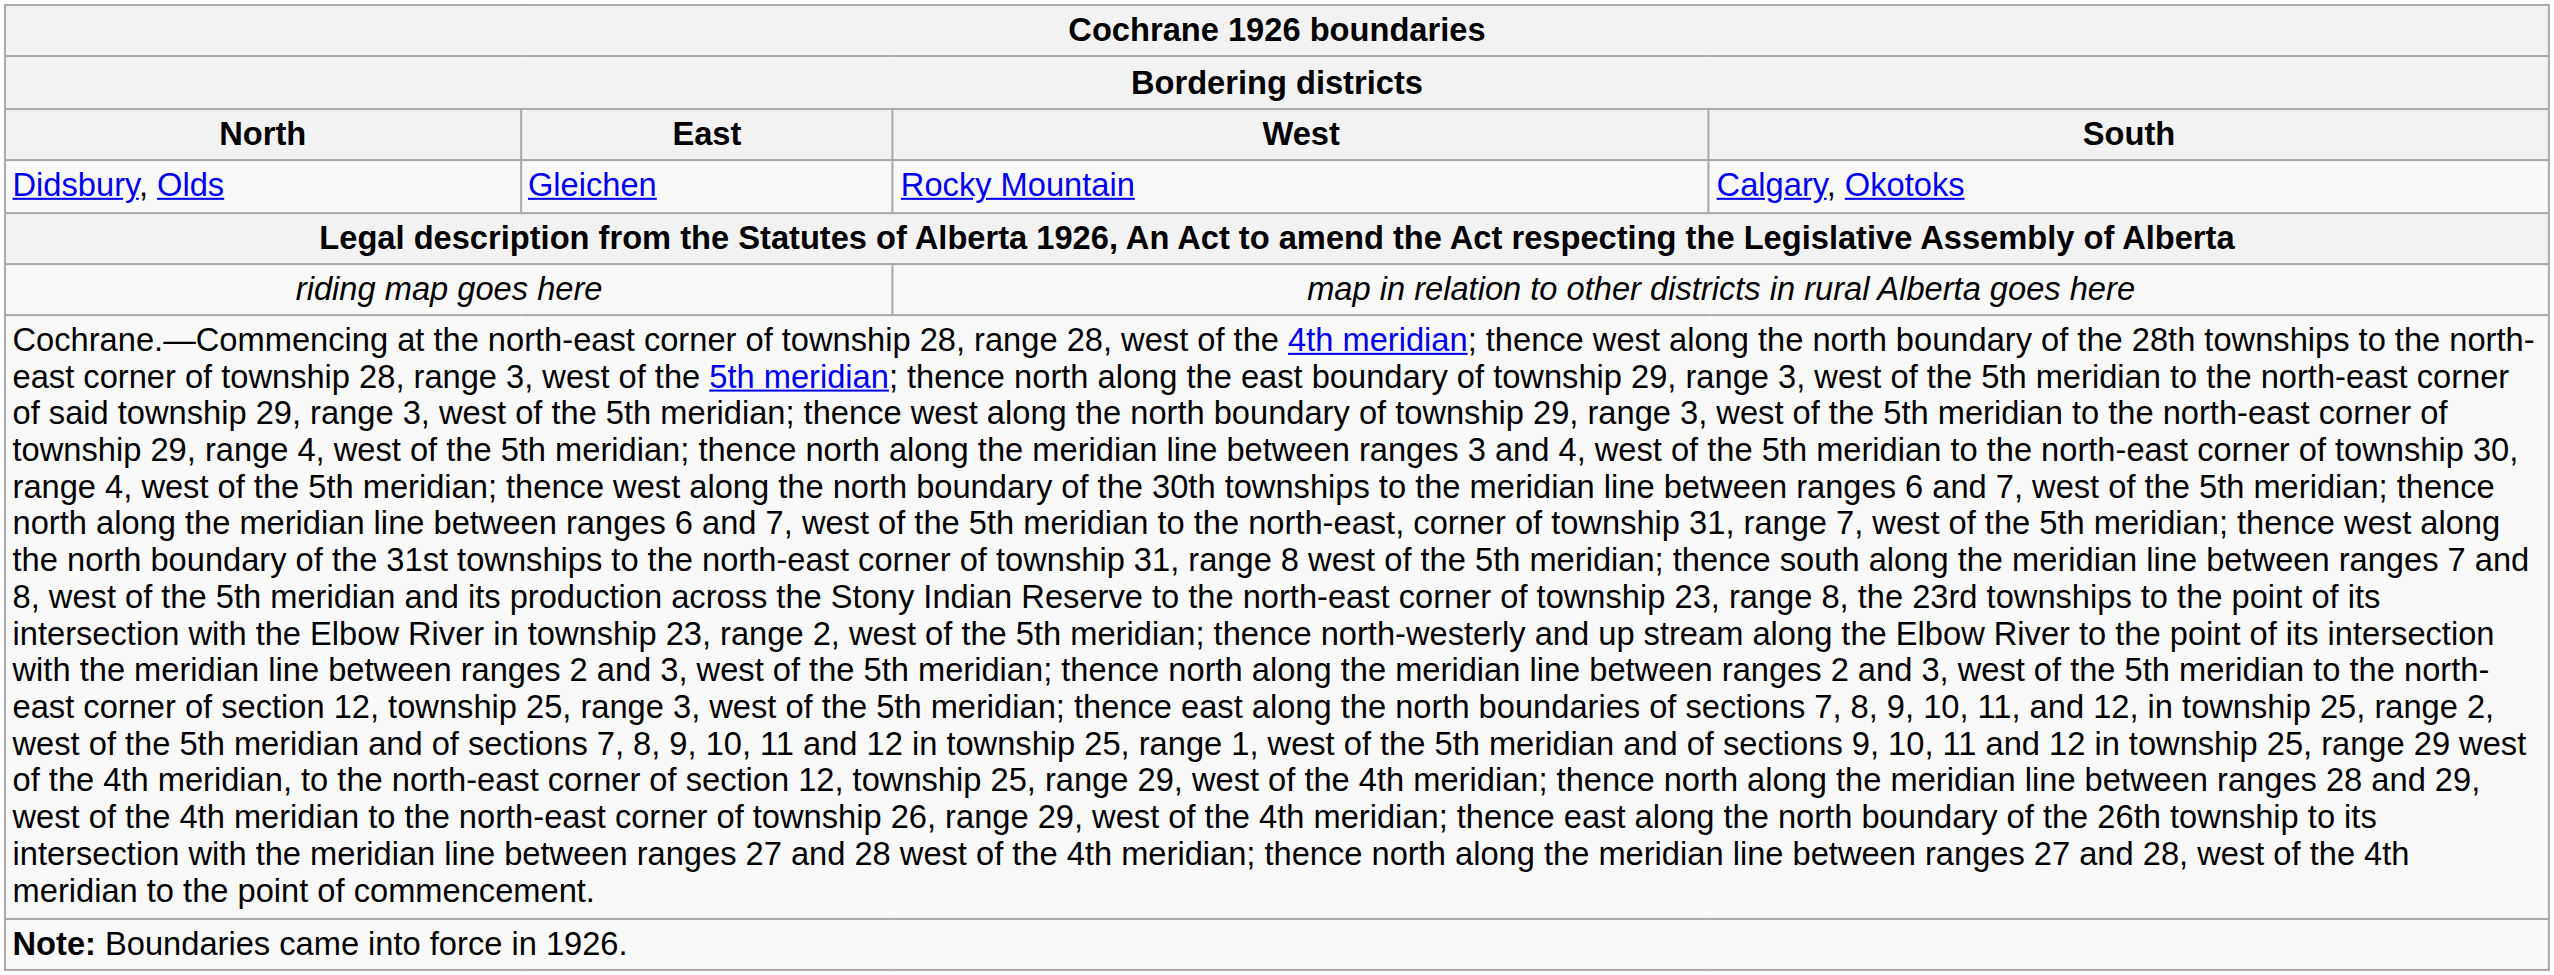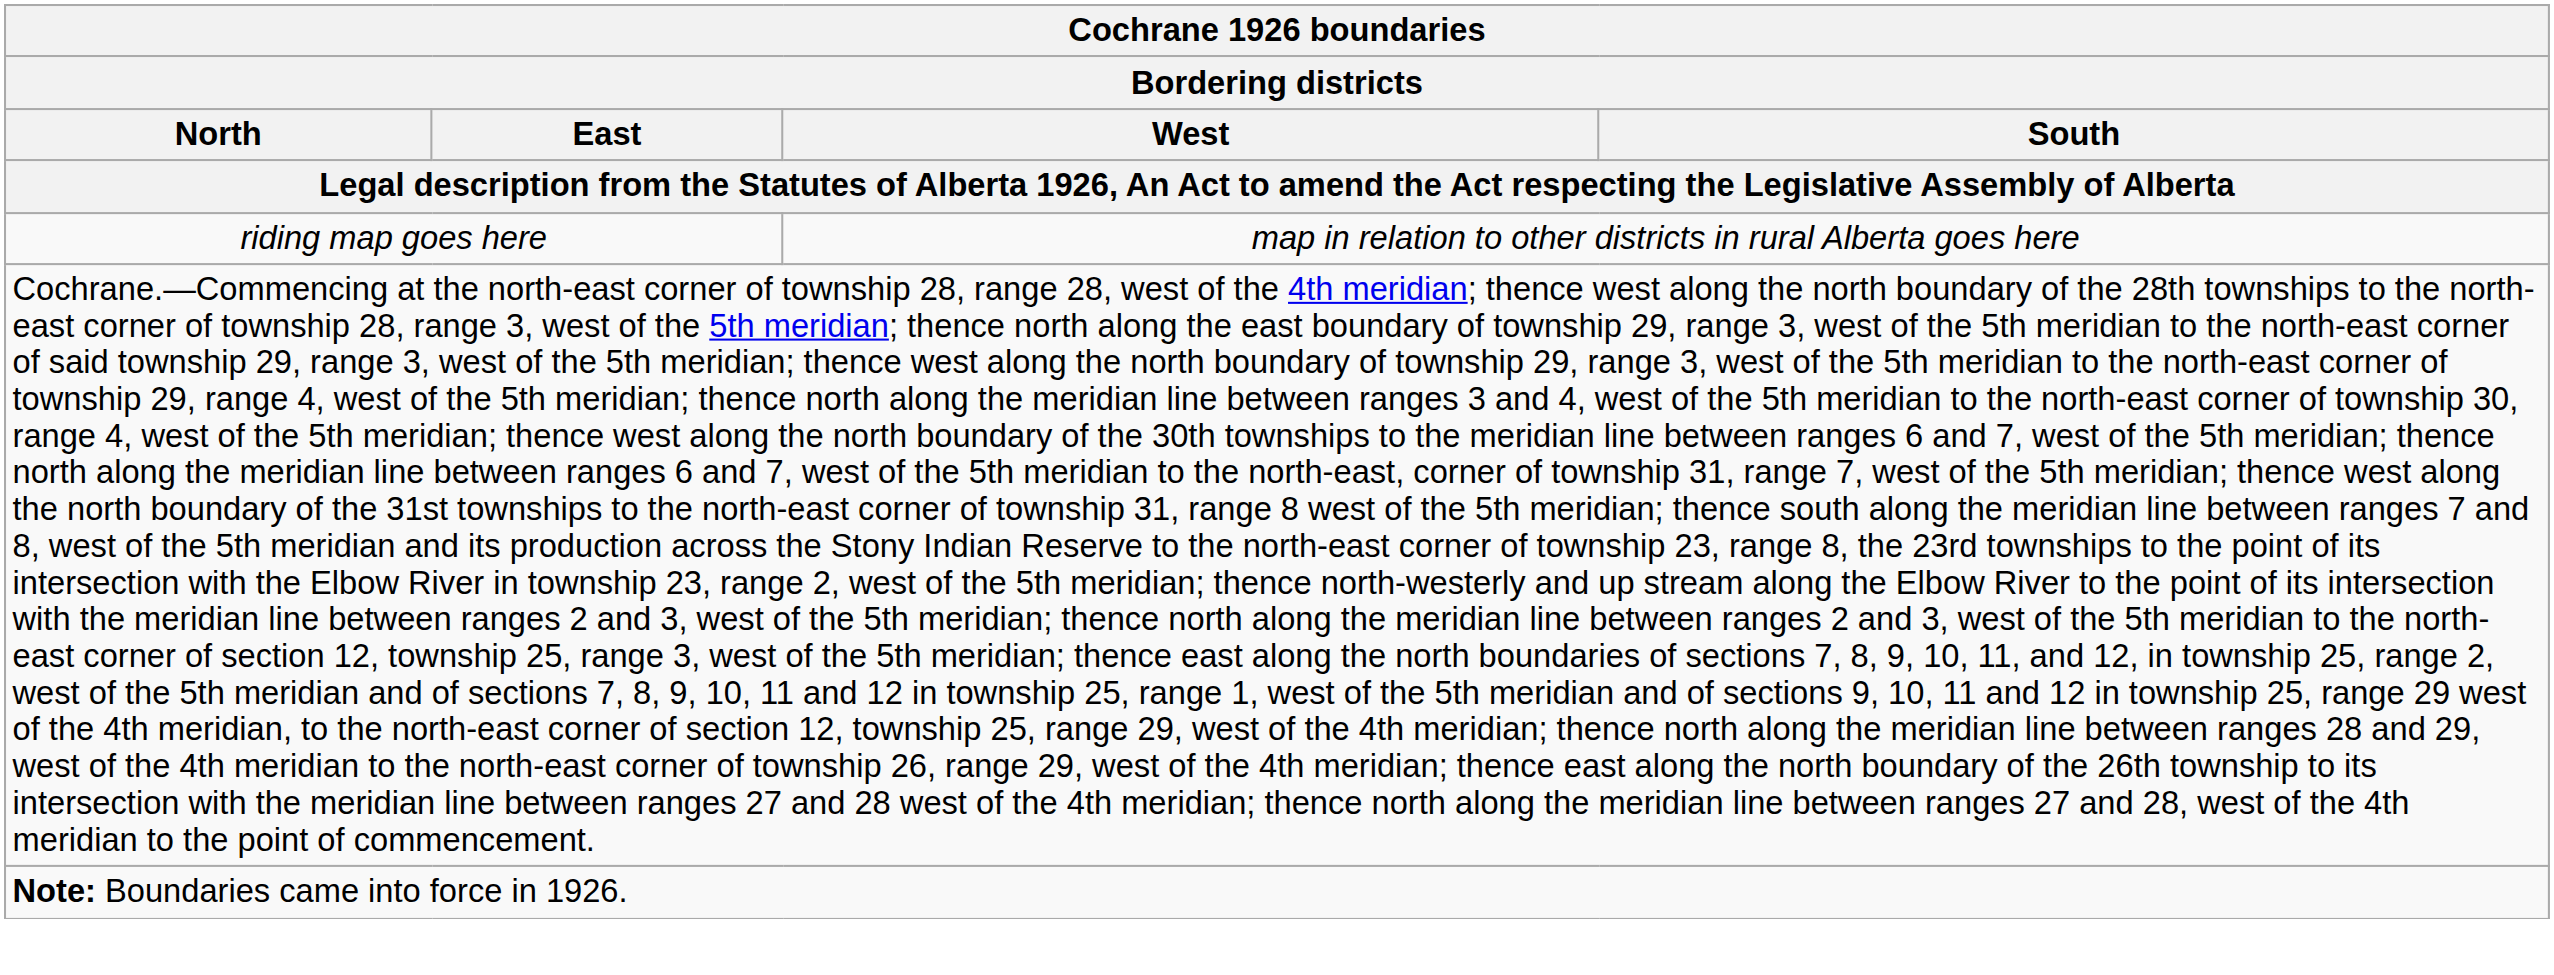 <table class="wikitable collapsible collapsed">
 <tr>
 <th colspan=4>Cochrane 1926 boundaries</th>
 </tr>
 <tr>
 <th colspan=4>Bordering districts</th>
 </tr>
 <tr>
 <th>North</th>
 <th>East</th>
 <th>West</th>
 <th>South</th>
-</tr>
-<tr>
-<td><a href='#'>Didsbury</a>, <a href='#'>Olds</a></td>
-<td><a href='#'>Gleichen</a></td>
-<td><a href='#'>Rocky Mountain</a></td>
-<td><a href='#'>Calgary</a>, <a href='#'>Okotoks</a></td>
 </tr>
 <tr>
 <th colspan=4>Legal description from the Statutes of Alberta 1926, An Act to amend the Act respecting the Legislative Assembly of Alberta</th>
 </tr>
 <tr>
 <td colspan=2 align=center><em>riding map goes here</em></td>
 <td colspan=2 align=center><em>map in relation to other districts in rural Alberta goes here</em></td>
 </tr>
 <tr>
 <td colspan=4>Cochrane.—Commencing at the north-east corner of township 28, range 28, west of the <a href='#'>4th meridian</a>; thence west along the north boundary of the 28th townships to the north-east corner of township 28, range 3, west of the <a href='#'>5th meridian</a>; thence north along the east boundary of township 29, range 3, west of the 5th meridian to the north-east corner of said township 29, range 3, west of the 5th meridian; thence west along the north boundary of township 29, range 3, west of the 5th meridian to the north-east corner of township 29, range 4, west of the 5th meridian; thence north along the meridian line between ranges 3 and 4, west of the 5th meridian to the north-east corner of township 30, range 4, west of the 5th meridian; thence west along the north boundary of the 30th townships to the meridian line between ranges 6 and 7, west of the 5th meridian; thence north along the meridian line between ranges 6 and 7, west of the 5th meridian to the north-east, corner of township 31, range 7, west of the 5th meridian; thence west along the north boundary of the 31st townships to the north-east corner of township 31, range 8 west of the 5th meridian; thence south along the meridian line between ranges 7 and 8, west of the 5th meridian and its production across the Stony Indian Reserve to the north-east corner of township 23, range 8, the 23rd townships to the point of its intersection with the Elbow River in township 23, range 2, west of the 5th meridian; thence north-westerly and up stream along the Elbow River to the point of its intersection with the meridian line between ranges 2 and 3, west of the 5th meridian; thence north along the meridian line between ranges 2 and 3, west of the 5th meridian to the north-east corner of section 12, township 25, range 3, west of the 5th meridian; thence east along the north boundaries of sections 7, 8, 9, 10, 11, and 12, in township 25, range 2, west of the 5th meridian and of sections 7, 8, 9, 10, 11 and 12 in township 25, range 1, west of the 5th meridian and of sections 9, 10, 11 and 12 in township 25, range 29 west of the 4th meridian, to the north-east corner of section 12, township 25, range 29, west of the 4th meridian; thence north along the meridian line between ranges 28 and 29, west of the 4th meridian to the north-east corner of township 26, range 29, west of the 4th meridian; thence east along the north boundary of the 26th township to its intersection with the meridian line between ranges 27 and 28 west of the 4th meridian; thence north along the meridian line between ranges 27 and 28, west of the 4th meridian  to the point of commencement.</td>
 </tr>
 <tr>
 <td colspan=4><strong>Note:</strong> Boundaries came into force in 1926.</td>
 </tr>
 </table>
